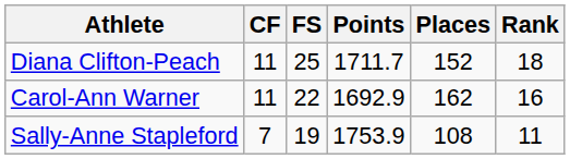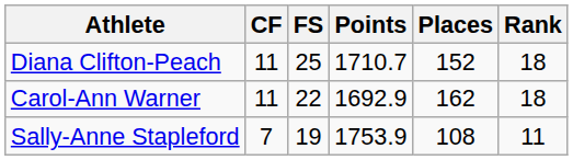 <table class="wikitable" border="1" style="font-size:90%">
 <tr>
 <th>Athlete</th>
 <th>CF</th>
 <th>FS</th>
 <th>Points</th>
 <th>Places</th>
 <th>Rank</th>
 </tr>
 <tr align=center>
 <td align=left><a href='#'>Diana Clifton-Peach</a></td>
 <td>11</td>
 <td>25</td>
-<td>1711.7</td>
+<td>1710.7</td>
 <td>152</td>
 <td>18</td>
 </tr>
 <tr align=center>
 <td align=left><a href='#'>Carol-Ann Warner</a></td>
 <td>11</td>
 <td>22</td>
 <td>1692.9</td>
 <td>162</td>
-<td>16</td>
+<td>18</td>
 </tr>
 <tr align=center>
 <td align=left><a href='#'>Sally-Anne Stapleford</a></td>
 <td>7</td>
 <td>19</td>
 <td>1753.9</td>
 <td>108</td>
 <td>11</td>
 </tr>
 </table>
